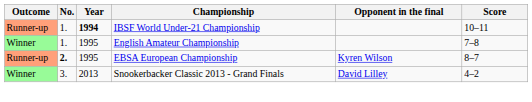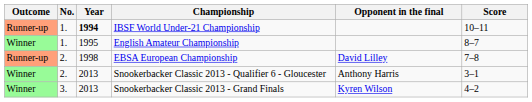 <table class="sortable wikitable">
 <tr>
 <th width="80">Outcome</th>
 <th width="20">No.</th>
 <th width="50">Year</th>
 <th width="360">Championship</th>
 <th width="200">Opponent in the final</th>
 <th width="100">Score</th>
 </tr>
 <tr>
 <td style="background:#ffa07a;">Runner-up</td>
 <td>1.</td>
 <td><strong>1994</strong></td>
 <td><a href='#'>IBSF World Under-21 Championship</a></td>
 <td> </td>
 <td>10–11</td>
 </tr>
 <tr>
 <td style="background:#98FB98">Winner</td>
 <td>1.</td>
 <td>1995</td>
 <td><a href='#'>English Amateur Championship</a></td>
 <td> </td>
+<td>8–7</td>
+</tr>
+<tr>
+<td style="background:#ffa07a;">Runner-up</td>
+<td>2.</td>
+<td>1998</td>
+<td><a href='#'>EBSA European Championship</a></td>
+<td> <a href='#'>David Lilley</a></td>
 <td>7–8</td>
 </tr>
 <tr>
-<td style="background:#ffa07a;">Runner-up</td>
-<td><strong>2.</strong></td>
-<td>1995</td>
-<td><a href='#'>EBSA European Championship</a></td>
-<td> <a href='#'>Kyren Wilson</a></td>
-<td>8–7</td>
+<td style="background:#98FB98">Winner</td>
+<td>2.</td>
+<td>2013</td>
+<td>Snookerbacker Classic 2013 - Qualifier 6 - Gloucester</td>
+<td> Anthony Harris</td>
+<td>3–1</td>
 </tr>
 <tr>
 <td style="background:#98FB98">Winner</td>
 <td>3.</td>
 <td>2013</td>
 <td>Snookerbacker Classic 2013 - Grand Finals</td>
-<td> <a href='#'>David Lilley</a></td>
+<td> <a href='#'>Kyren Wilson</a></td>
 <td>4–2</td>
 </tr>
 </table>
